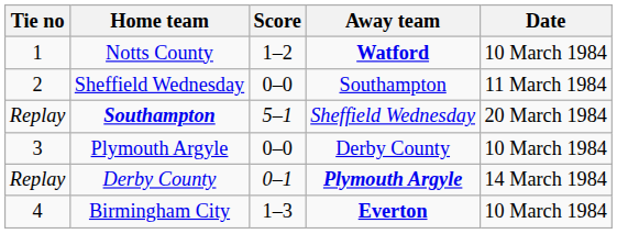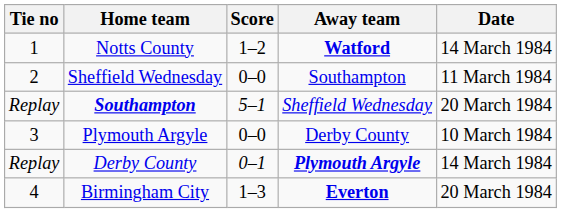 <table class="wikitable" style="text-align: center">
 <tr>
 <th>Tie no</th>
 <th>Home team</th>
 <th>Score</th>
 <th>Away team</th>
 <th>Date</th>
 </tr>
 <tr>
 <td>1</td>
 <td><a href='#'>Notts County</a></td>
 <td>1–2</td>
 <td><strong><a href='#'>Watford</a></strong></td>
-<td>10 March 1984</td>
+<td>14 March 1984</td>
 </tr>
 <tr>
 <td>2</td>
 <td><a href='#'>Sheffield Wednesday</a></td>
 <td>0–0</td>
 <td><a href='#'>Southampton</a></td>
 <td>11 March 1984</td>
 </tr>
 <tr>
 <td><em>Replay</em></td>
 <td><strong><em><a href='#'>Southampton</a></em></strong></td>
 <td><em>5–1</em></td>
 <td><em><a href='#'>Sheffield Wednesday</a></em></td>
 <td>20 March 1984</td>
 </tr>
 <tr>
 <td>3</td>
 <td><a href='#'>Plymouth Argyle</a></td>
 <td>0–0</td>
 <td><a href='#'>Derby County</a></td>
 <td>10 March 1984</td>
 </tr>
 <tr>
 <td><em>Replay</em></td>
 <td><em><a href='#'>Derby County</a></em></td>
 <td><em>0–1</em></td>
 <td><strong><em><a href='#'>Plymouth Argyle</a></em></strong></td>
 <td>14 March 1984</td>
 </tr>
 <tr>
 <td>4</td>
 <td><a href='#'>Birmingham City</a></td>
 <td>1–3</td>
 <td><strong><a href='#'>Everton</a></strong></td>
-<td>10 March 1984</td>
+<td>20 March 1984</td>
 </tr>
 </table>
